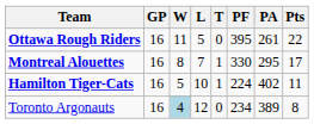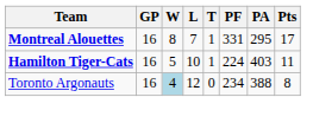 <table class="wikitable" style="float:left; margin-right:1em">
 <tr>
 <th>Team</th>
 <th>GP</th>
 <th>W</th>
 <th>L</th>
 <th>T</th>
 <th>PF</th>
 <th>PA</th>
 <th>Pts</th>
 </tr>
 <tr align="center">
-<td align="left"><strong><a href='#'>Ottawa Rough Riders</a></strong></td>
-<td>16</td>
-<td>11</td>
-<td>5</td>
-<td>0</td>
-<td>395</td>
-<td>261</td>
-<td>22</td>
-</tr>
-<tr align="center">
 <td align="left"><strong><a href='#'>Montreal Alouettes</a></strong></td>
 <td>16</td>
 <td>8</td>
 <td>7</td>
 <td>1</td>
-<td>330</td>
+<td>331</td>
 <td>295</td>
 <td>17</td>
 </tr>
 <tr align="center">
 <td align="left"><strong><a href='#'>Hamilton Tiger-Cats</a></strong></td>
 <td>16</td>
 <td>5</td>
 <td>10</td>
 <td>1</td>
 <td>224</td>
-<td>402</td>
+<td>403</td>
 <td>11</td>
 </tr>
 <tr align="center">
 <td align="left"><a href='#'>Toronto Argonauts</a></td>
 <td>16</td>
 <td style="background: lightblue;">4</td>
 <td>12</td>
 <td>0</td>
 <td>234</td>
-<td>389</td>
+<td>388</td>
 <td>8</td>
 </tr>
 </table>
